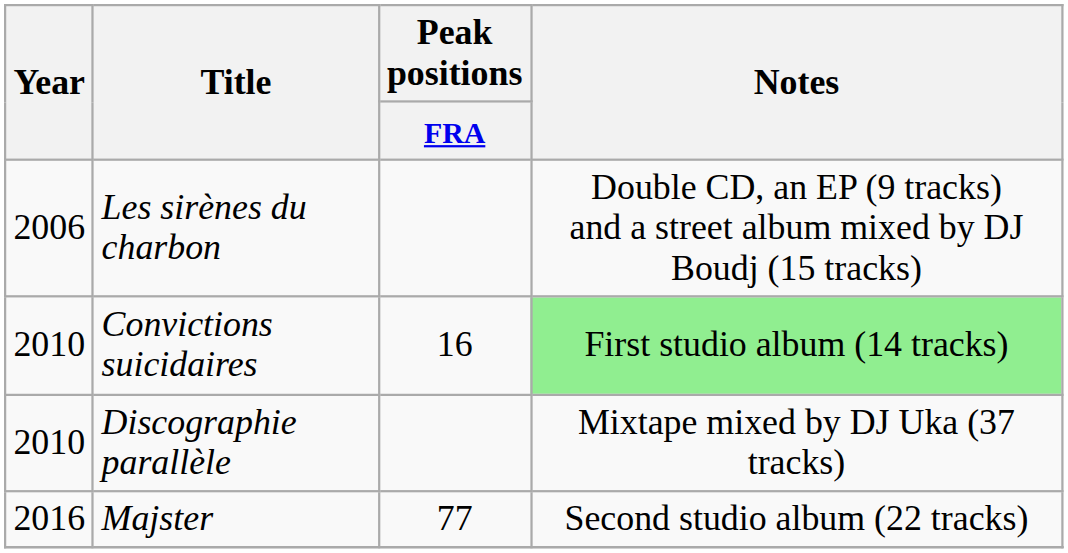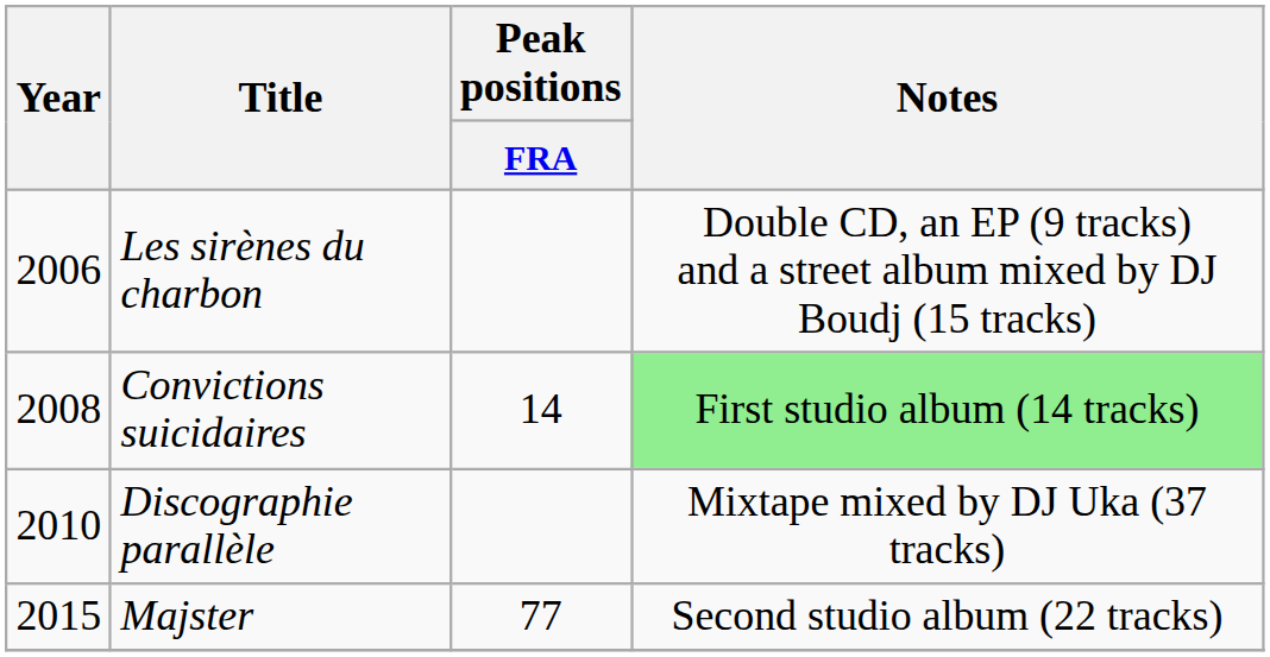 <table class="wikitable">
 <tr>
 <th align="center" rowspan="2" width="10">Year</th>
 <th align="center" rowspan="2" width="120">Title</th>
 <th align="center" colspan="1" width="30">Peak positions</th>
 <th align="center" rowspan="2" width="230">Notes</th>
 </tr>
 <tr>
 <th width="20"><small><a href='#'>FRA</a><br></small></th>
 </tr>
 <tr>
 <td align="center">2006</td>
 <td><em>Les sirènes du charbon</em></td>
 <td align="center"></td>
 <td align="center">Double CD, an EP (9 tracks) <br>and a street album mixed by DJ Boudj (15 tracks)</td>
 </tr>
 <tr>
-<td align="center">2010</td>
+<td align="center">2008</td>
 <td><em>Convictions suicidaires</em></td>
-<td align="center">16</td>
+<td align="center">14</td>
 <td align="center" style="background: lightgreen;">First studio album (14 tracks)</td>
 </tr>
 <tr>
 <td align="center">2010</td>
 <td><em>Discographie parallèle</em></td>
 <td align="center"></td>
 <td align="center">Mixtape mixed by DJ Uka (37 tracks)</td>
 </tr>
 <tr>
-<td align="center">2016</td>
+<td align="center">2015</td>
 <td><em>Majster</em></td>
 <td align="center">77<br></td>
 <td align="center">Second studio album (22 tracks)</td>
 </tr>
 <tr>
 </tr>
 </table>
